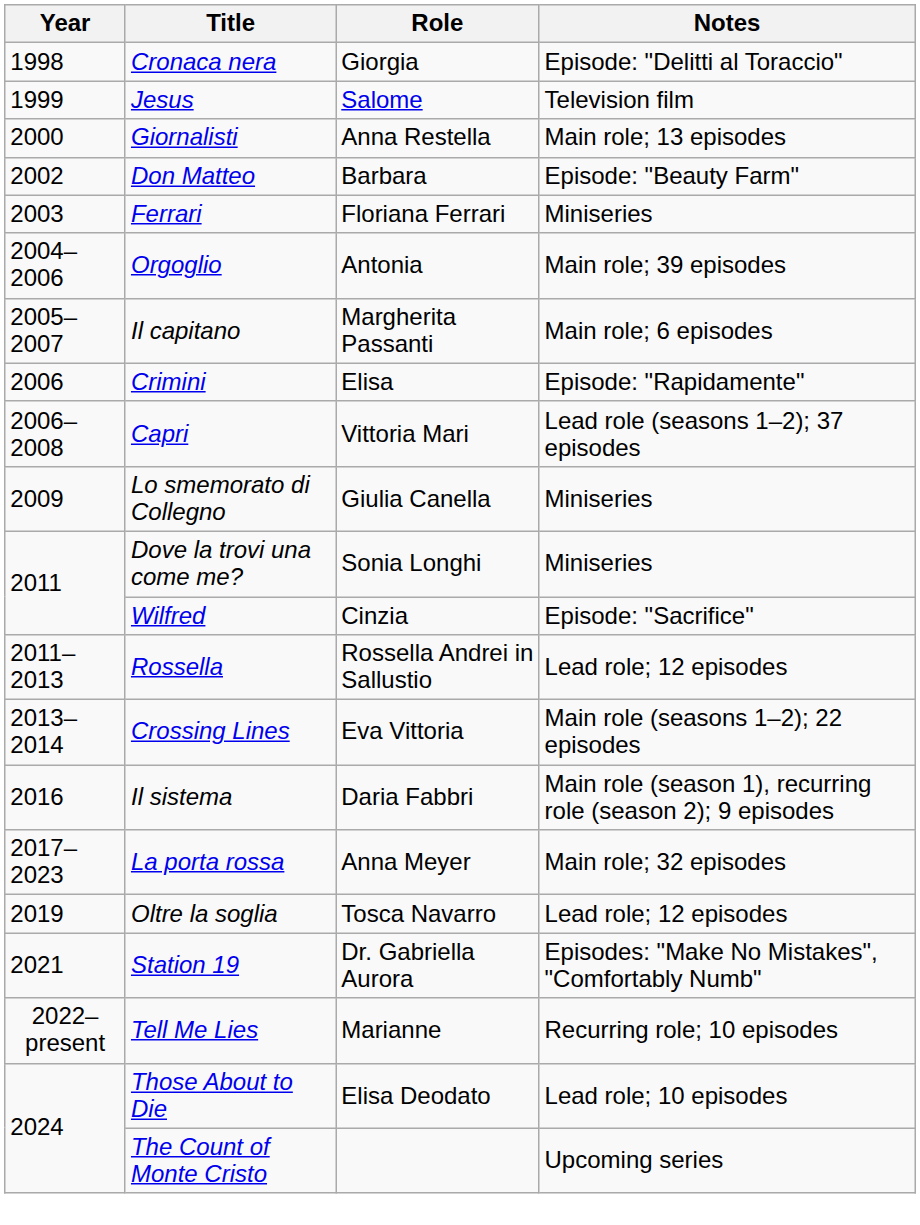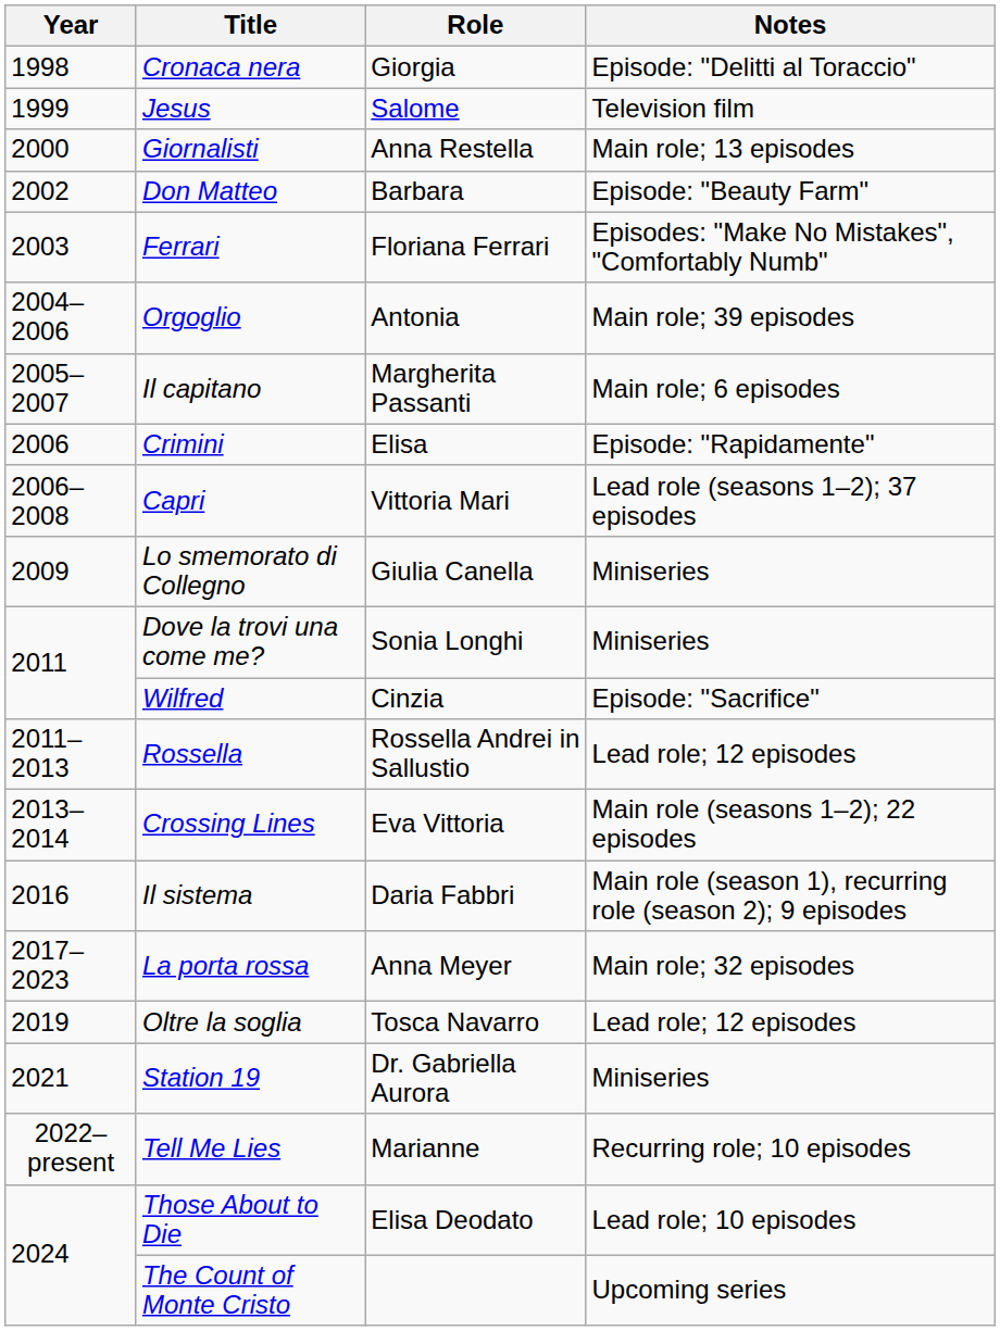 <table class="wikitable">
 <tr>
 <th>Year</th>
 <th>Title</th>
 <th>Role</th>
 <th>Notes</th>
 </tr>
 <tr>
 <td>1998</td>
 <td><em><a href='#'>Cronaca nera</a></em></td>
 <td>Giorgia</td>
 <td>Episode: "Delitti al Toraccio"</td>
 </tr>
 <tr>
 <td>1999</td>
 <td><em><a href='#'>Jesus</a></em></td>
 <td><a href='#'>Salome</a></td>
 <td>Television film</td>
 </tr>
 <tr>
 <td>2000</td>
 <td><em><a href='#'>Giornalisti</a></em></td>
 <td>Anna Restella</td>
 <td>Main role; 13 episodes</td>
 </tr>
 <tr>
 <td>2002</td>
 <td><em><a href='#'>Don Matteo</a></em></td>
 <td>Barbara</td>
 <td>Episode: "Beauty Farm"</td>
 </tr>
 <tr>
 <td>2003</td>
 <td><em><a href='#'>Ferrari</a></em></td>
 <td>Floriana Ferrari</td>
-<td>Miniseries</td>
+<td>Episodes: "Make No Mistakes", "Comfortably Numb"</td>
 </tr>
 <tr>
 <td>2004–2006</td>
 <td><em><a href='#'>Orgoglio</a></em></td>
 <td>Antonia</td>
 <td>Main role; 39 episodes</td>
 </tr>
 <tr>
 <td>2005–2007</td>
 <td><em>Il capitano</em></td>
 <td>Margherita Passanti</td>
 <td>Main role; 6 episodes</td>
 </tr>
 <tr>
 <td>2006</td>
 <td><em><a href='#'>Crimini</a></em></td>
 <td>Elisa</td>
 <td>Episode: "Rapidamente"</td>
 </tr>
 <tr>
 <td>2006–2008</td>
 <td><em><a href='#'>Capri</a></em></td>
 <td>Vittoria Mari</td>
 <td>Lead role (seasons 1–2); 37 episodes</td>
 </tr>
 <tr>
 <td>2009</td>
 <td><em>Lo smemorato di Collegno</em></td>
 <td>Giulia Canella</td>
 <td>Miniseries</td>
 </tr>
 <tr>
 <td rowspan="2">2011</td>
 <td><em>Dove la trovi una come me?</em></td>
 <td>Sonia Longhi</td>
 <td>Miniseries</td>
 </tr>
 <tr>
 <td><em><a href='#'>Wilfred</a></em></td>
 <td>Cinzia</td>
 <td>Episode: "Sacrifice"</td>
 </tr>
 <tr>
 <td>2011–2013</td>
 <td><em><a href='#'>Rossella</a></em></td>
 <td>Rossella Andrei in Sallustio</td>
 <td>Lead role; 12 episodes</td>
 </tr>
 <tr>
 <td>2013–2014</td>
 <td><em><a href='#'>Crossing Lines</a></em></td>
 <td>Eva Vittoria</td>
 <td>Main role (seasons 1–2); 22 episodes</td>
 </tr>
 <tr>
 <td>2016</td>
 <td><em>Il sistema</em></td>
 <td>Daria Fabbri</td>
 <td>Main role (season 1), recurring role (season 2); 9 episodes</td>
 </tr>
 <tr>
 <td>2017–2023</td>
 <td><em><a href='#'>La porta rossa</a></em></td>
 <td>Anna Meyer</td>
 <td>Main role; 32 episodes</td>
 </tr>
 <tr>
 <td>2019</td>
 <td><em>Oltre la soglia</em></td>
 <td>Tosca Navarro</td>
 <td>Lead role; 12 episodes</td>
 </tr>
 <tr>
 <td>2021</td>
 <td><em><a href='#'>Station 19</a></em></td>
 <td>Dr. Gabriella Aurora</td>
-<td>Episodes: "Make No Mistakes", "Comfortably Numb"</td>
+<td>Miniseries</td>
 </tr>
 <tr>
 <td style="text-align:center;">2022–present</td>
 <td><em><a href='#'>Tell Me Lies</a></em></td>
 <td>Marianne</td>
 <td>Recurring role; 10 episodes</td>
 </tr>
 <tr>
 <td rowspan="2">2024</td>
 <td><em><a href='#'>Those About to Die</a></em></td>
 <td>Elisa Deodato</td>
 <td>Lead role; 10 episodes</td>
 </tr>
 <tr>
 <td><a href='#'><em>The Count of Monte Cristo</em></a></td>
 <td></td>
 <td>Upcoming series</td>
 </tr>
 </table>
